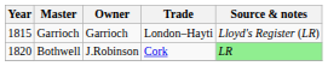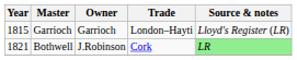 <table class="sortable wikitable">
 <tr>
 <th>Year</th>
 <th>Master</th>
 <th>Owner</th>
 <th>Trade</th>
 <th>Source & notes</th>
 </tr>
 <tr>
 <td>1815</td>
 <td>Garrioch</td>
 <td>Garrioch</td>
 <td>London–Hayti</td>
 <td><em>Lloyd's Register</em> (<em>LR</em>)</td>
 </tr>
 <tr>
-<td>1820</td>
+<td>1821</td>
 <td>Bothwell</td>
 <td>J.Robinson</td>
 <td><a href='#'>Cork</a></td>
 <td style="background: lightgreen;"><em>LR</em></td>
 </tr>
 <tr>
 </tr>
 </table>
